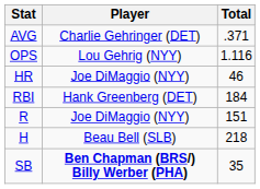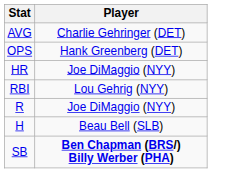 <table class="wikitable" style="text-align:center;">
 <tr>
 <th style="width:15%;">Stat</th>
 <th>Player</th>
-<th style="width:15%;">Total</th>
 </tr>
 <tr>
 <td><a href='#'>AVG</a></td>
 <td><a href='#'>Charlie Gehringer</a> (<a href='#'>DET</a>)</td>
-<td>.371</td>
 </tr>
 <tr>
 <td><a href='#'>OPS</a></td>
-<td><a href='#'>Lou Gehrig</a> (<a href='#'>NYY</a>)</td>
-<td>1.116</td>
+<td><a href='#'>Hank Greenberg</a> (<a href='#'>DET</a>)</td>
 </tr>
 <tr>
 <td><a href='#'>HR</a></td>
 <td><a href='#'>Joe DiMaggio</a> (<a href='#'>NYY</a>)</td>
-<td>46</td>
 </tr>
 <tr>
 <td><a href='#'>RBI</a></td>
-<td><a href='#'>Hank Greenberg</a> (<a href='#'>DET</a>)</td>
-<td>184</td>
+<td><a href='#'>Lou Gehrig</a> (<a href='#'>NYY</a>)</td>
 </tr>
 <tr>
 <td><a href='#'>R</a></td>
 <td><a href='#'>Joe DiMaggio</a> (<a href='#'>NYY</a>)</td>
-<td>151</td>
 </tr>
 <tr>
 <td><a href='#'>H</a></td>
 <td><a href='#'>Beau Bell</a> (<a href='#'>SLB</a>)</td>
-<td>218</td>
 </tr>
 <tr>
 <td><a href='#'>SB</a></td>
 <td><strong><a href='#'>Ben Chapman</a> (<a href='#'>BRS</a>/)<br><a href='#'>Billy Werber</a> (<a href='#'>PHA</a>)</strong></td>
-<td>35</td>
 </tr>
 </table>
